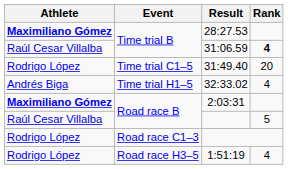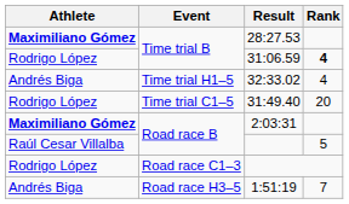 <table class=wikitable style="font-size:90%">
 <tr>
 <th>Athlete</th>
 <th>Event</th>
 <th>Result</th>
 <th>Rank</th>
 </tr>
 <tr align=center>
 <td align=left><strong><a href='#'>Maximiliano Gómez</a></strong></td>
 <td align=left rowspan=2><a href='#'>Time trial B</a></td>
 <td>28:27.53</td>
 <td></td>
 </tr>
 <tr align=center>
-<td align=left><a href='#'>Raúl Cesar Villalba</a></td>
+<td align=left><a href='#'>Rodrigo López</a></td>
 <td>31:06.59</td>
 <td><strong>4</strong></td>
+</tr>
+<tr align=center>
+<td align=left><a href='#'>Andrés Biga</a></td>
+<td align=left><a href='#'>Time trial H1–5</a></td>
+<td>32:33.02</td>
+<td>4</td>
 </tr>
 <tr align=center>
 <td align=left><a href='#'>Rodrigo López</a></td>
 <td align=left><a href='#'>Time trial C1–5</a></td>
 <td>31:49.40</td>
 <td>20</td>
-</tr>
-<tr align=center>
-<td align=left><a href='#'>Andrés Biga</a></td>
-<td align=left><a href='#'>Time trial H1–5</a></td>
-<td>32:33.02</td>
-<td>4</td>
 </tr>
 <tr align=center>
 <td align=left><strong><a href='#'>Maximiliano Gómez</a></strong></td>
 <td align=left rowspan=2><a href='#'>Road race B</a></td>
 <td>2:03:31</td>
 <td></td>
 </tr>
 <tr align=center>
 <td align=left><a href='#'>Raúl Cesar Villalba</a></td>
 <td></td>
 <td>5</td>
 </tr>
 <tr align=center>
 <td align=left><a href='#'>Rodrigo López</a></td>
 <td align=left><a href='#'>Road race C1–3</a></td>
 <td colspan=2></td>
 </tr>
 <tr align=center>
-<td align=left><a href='#'>Rodrigo López</a></td>
+<td align=left><a href='#'>Andrés Biga</a></td>
 <td align=left><a href='#'>Road race H3–5</a></td>
 <td>1:51:19</td>
-<td>4</td>
+<td>7</td>
 </tr>
 </table>
